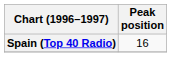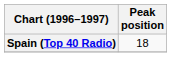 <table class="wikitable sortable plainrowheaders" style="text-align:center">
 <tr>
 <th scope="col">Chart (1996–1997)</th>
 <th scope="col">Peak<br>position</th>
 </tr>
 <tr>
 <th scope="row">Spain (<a href='#'>Top 40 Radio</a>)</th>
-<td>16</td>
+<td>18</td>
 </tr>
 <tr>
 </tr>
 </table>
